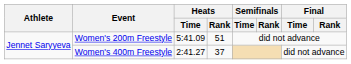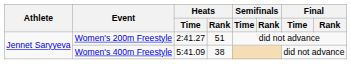 <table class=wikitable style="font-size:90%">
 <tr>
 <th rowspan="2">Athlete</th>
 <th rowspan="2">Event</th>
 <th colspan="2">Heats</th>
 <th colspan="2">Semifinals</th>
 <th colspan="2">Final</th>
 </tr>
 <tr>
 <th>Time</th>
 <th>Rank</th>
 <th>Time</th>
 <th>Rank</th>
 <th>Time</th>
 <th>Rank</th>
 </tr>
 <tr>
 <td rowspan="2"><a href='#'>Jennet Saryyeva</a></td>
 <td><a href='#'>Women's 200m Freestyle</a></td>
-<td align=center>5:41.09</td>
+<td align=center>2:41.27</td>
 <td align=center>51</td>
 <td align=center colspan=4>did not advance</td>
 </tr>
 <tr>
 <td><a href='#'>Women's 400m Freestyle</a></td>
-<td align=center>2:41.27</td>
-<td align=center>37</td>
+<td align=center>5:41.09</td>
+<td align=center>38</td>
 <td colspan= 2 bgcolor="wheat"></td>
 <td align=center colspan=2>did not advance</td>
 </tr>
 </table>
